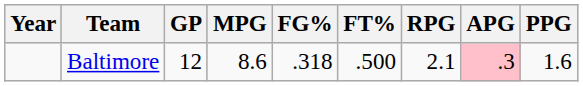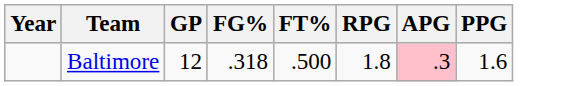 <table class="wikitable sortable" style="font-size:95%; text-align:right;">
 <tr>
 <th>Year</th>
 <th>Team</th>
 <th>GP</th>
-<th>MPG</th>
 <th>FG%</th>
 <th>FT%</th>
 <th>RPG</th>
 <th>APG</th>
 <th>PPG</th>
 </tr>
 <tr>
 <td style="text-align:left;"></td>
 <td style="text-align:left;"><a href='#'>Baltimore</a></td>
 <td>12</td>
-<td>8.6</td>
 <td>.318</td>
 <td>.500</td>
-<td>2.1</td>
+<td>1.8</td>
 <td style="background: pink;">.3</td>
 <td>1.6</td>
 </tr>
 </table>
